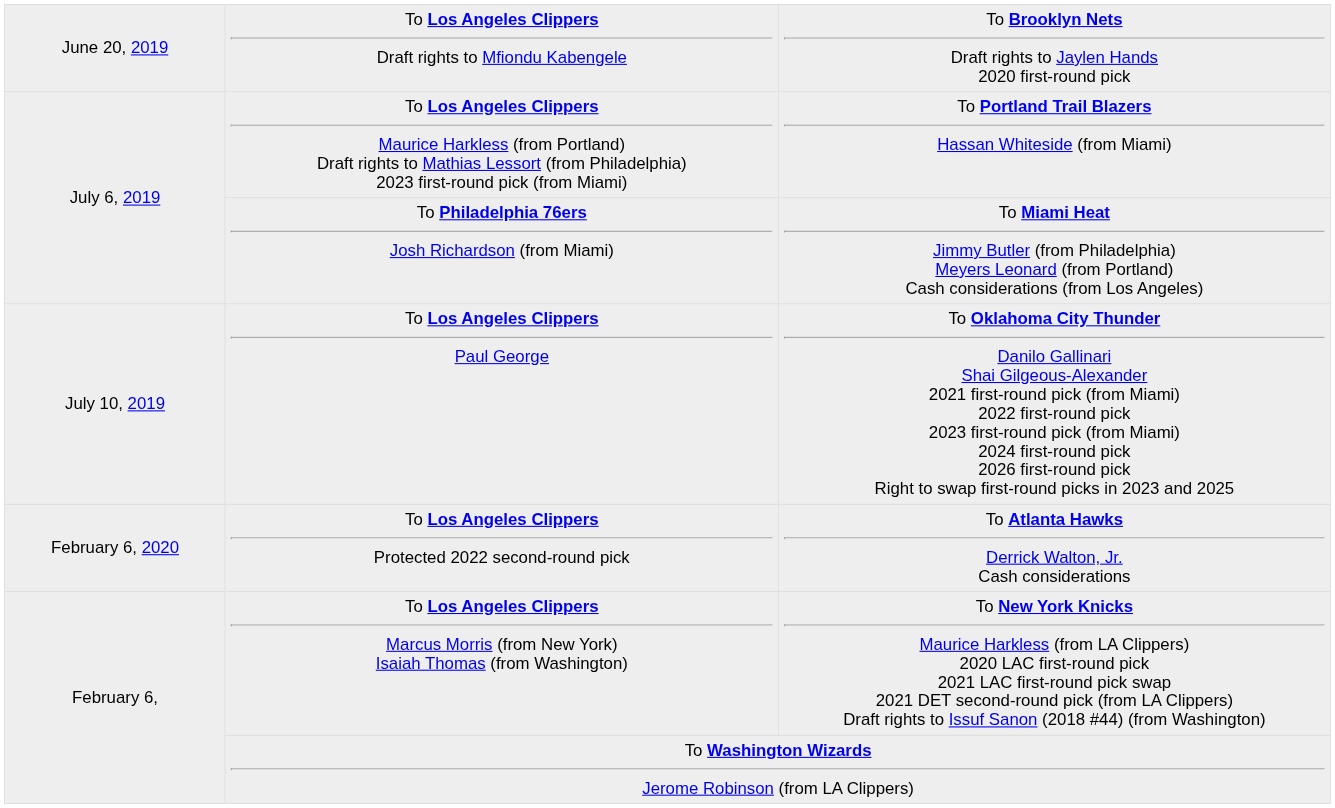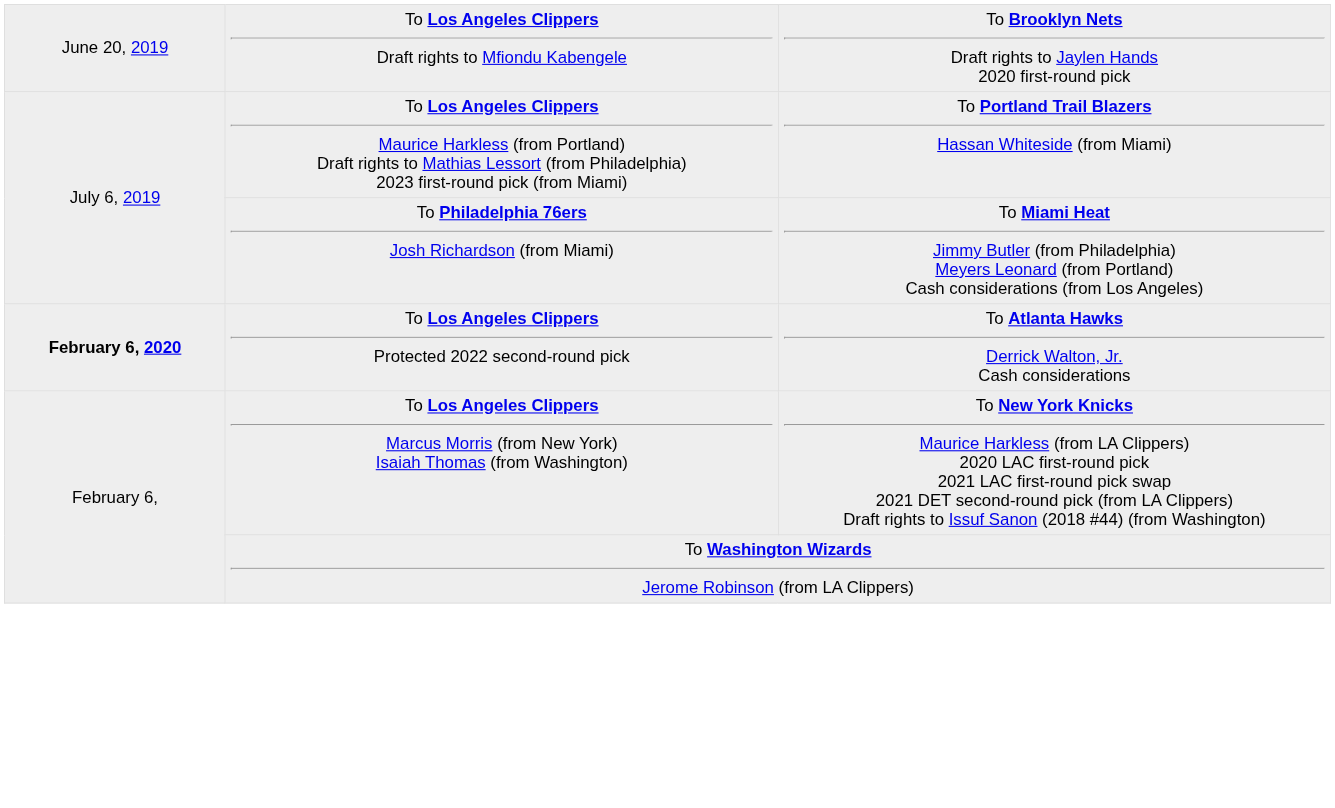 <table border=1 style="border-collapse:collapse; text-align: center; width: 100%" bordercolor="#DFDFDF"  cellpadding="5">
 <tr bgcolor="eeeeee">
 <td style="width:12%">June 20, <a href='#'>2019</a></td>
 <td style="width:30%" valign="top">To <strong><a href='#'>Los Angeles Clippers</a></strong><hr>Draft rights to <a href='#'>Mfiondu Kabengele</a></td>
 <td style="width:30%" valign="top">To <strong><a href='#'>Brooklyn Nets</a></strong><hr>Draft rights to <a href='#'>Jaylen Hands</a><br>2020 first-round pick</td>
 </tr>
 <tr bgcolor="eeeeee">
 <td style="width:12%" rowspan=2>July 6, <a href='#'>2019</a></td>
 <td style="width:30%" valign="top">To <strong><a href='#'>Los Angeles Clippers</a></strong><hr><a href='#'>Maurice Harkless</a> (from Portland)<br>Draft rights to <a href='#'>Mathias Lessort</a> (from Philadelphia)<br>2023 first-round pick (from Miami)</td>
 <td style="width:30%" valign="top">To <strong><a href='#'>Portland Trail Blazers</a></strong><hr><a href='#'>Hassan Whiteside</a> (from Miami)</td>
 </tr>
 <tr bgcolor="eeeeee">
 <td style="width:30%; vertical-align:top;">To <strong><a href='#'>Philadelphia 76ers</a></strong><hr><a href='#'>Josh Richardson</a> (from Miami)</td>
 <td style="width:30%; vertical-align:top;">To <strong><a href='#'>Miami Heat</a></strong><hr><a href='#'>Jimmy Butler</a> (from Philadelphia)<br><a href='#'>Meyers Leonard</a> (from Portland)<br>Cash considerations (from Los Angeles)</td>
 </tr>
 <tr bgcolor="eeeeee">
-<td style="width:12%">July 10, <a href='#'>2019</a></td>
-<td style="width:30%" valign="top">To <strong><a href='#'>Los Angeles Clippers</a></strong><hr><a href='#'>Paul George</a></td>
-<td style="width:30%" valign="top">To <strong><a href='#'>Oklahoma City Thunder</a></strong><hr><a href='#'>Danilo Gallinari</a><br><a href='#'>Shai Gilgeous-Alexander</a><br>2021 first-round pick (from Miami)<br>2022 first-round pick<br>2023 first-round pick (from Miami)<br>2024 first-round pick<br>2026 first-round pick<br>Right to swap first-round picks in 2023 and 2025</td>
-</tr>
-<tr bgcolor="eeeeee">
-<td style="width:12%">February 6, <a href='#'>2020</a></td>
+<td style="width:12%"><strong>February 6, <a href='#'>2020</a></strong></td>
 <td style="width:30%" valign="top">To <strong><a href='#'>Los Angeles Clippers</a></strong><hr>Protected 2022 second-round pick</td>
 <td style="width:30%" valign="top">To <strong><a href='#'>Atlanta Hawks</a></strong><hr><a href='#'>Derrick Walton, Jr.</a><br>Cash considerations</td>
 </tr>
 <tr bgcolor="eeeeee">
 <td style="width:12%" rowspan=2>February 6, </td>
 <td style="width:30%" valign="top">To <strong><a href='#'>Los Angeles Clippers</a></strong><hr><a href='#'>Marcus Morris</a> (from New York)<br><a href='#'>Isaiah Thomas</a> (from Washington)</td>
 <td style="width:30%" valign="top">To <strong><a href='#'>New York Knicks</a></strong><hr><a href='#'>Maurice Harkless</a> (from LA Clippers)<br>2020 LAC first-round pick<br>2021 LAC first-round pick swap<br>2021 DET second-round pick (from LA Clippers)<br>Draft rights to <a href='#'>Issuf Sanon</a> (2018 #44) (from Washington)</td>
 </tr>
 <tr bgcolor="eeeeee">
 <td style="width:30%" valign="top" colspan=2>To <strong><a href='#'>Washington Wizards</a></strong><hr><a href='#'>Jerome Robinson</a> (from LA Clippers)</td>
 </tr>
 </table>
